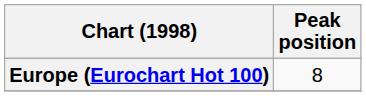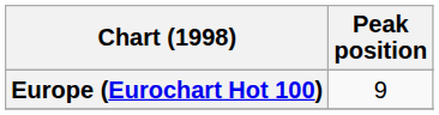 <table class="wikitable sortable plainrowheaders" style="text-align:center">
 <tr>
 <th>Chart (1998)</th>
 <th>Peak<br>position</th>
 </tr>
 <tr>
 </tr>
 <tr>
 <th scope="row">Europe (<a href='#'>Eurochart Hot 100</a>)</th>
-<td>8</td>
+<td>9</td>
 </tr>
 <tr>
 </tr>
 <tr>
 </tr>
 </table>
